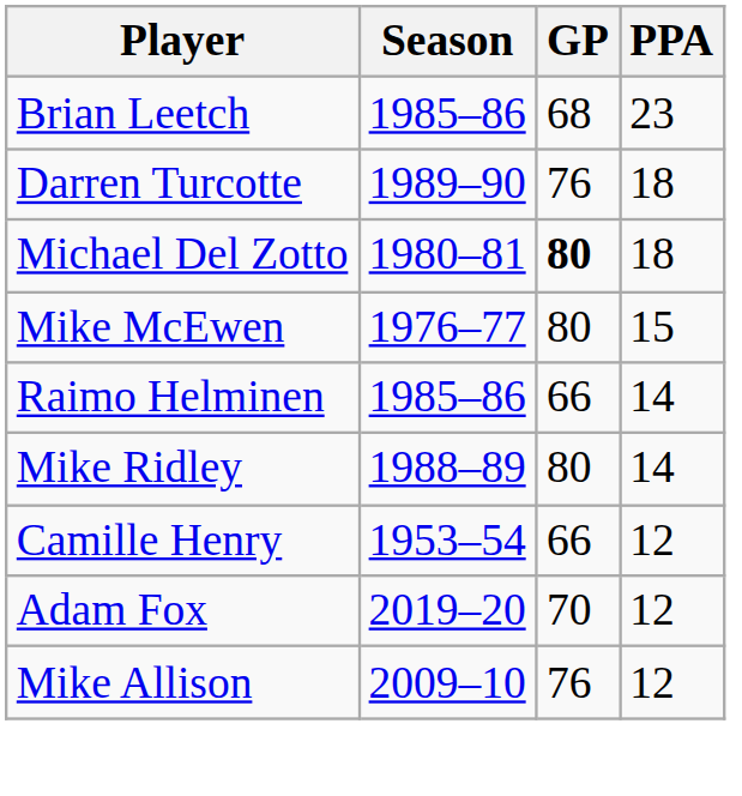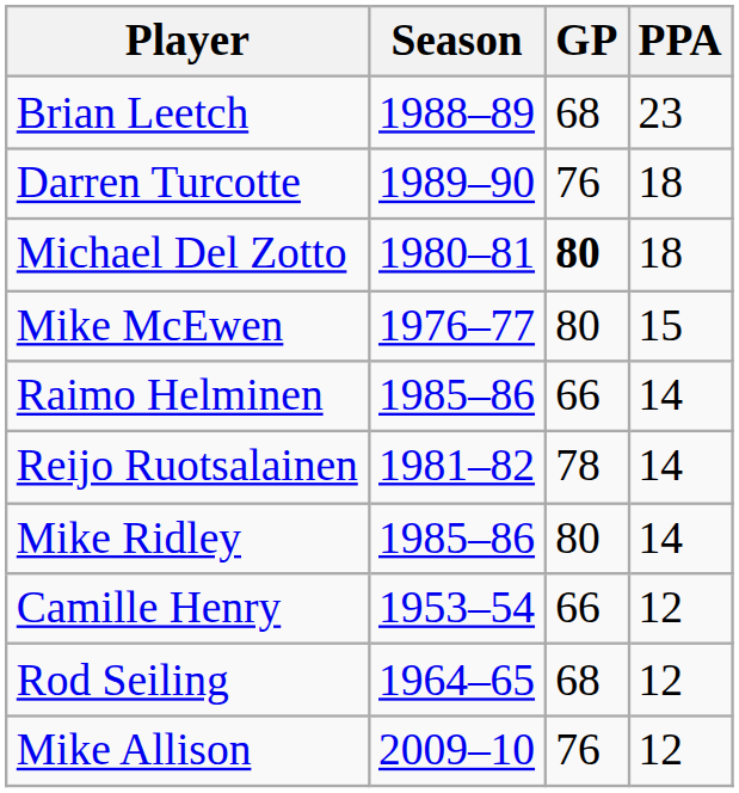 <table class="wikitable">
 <tr>
 <th>Player</th>
 <th>Season</th>
 <th>GP</th>
 <th>PPA</th>
 </tr>
 <tr>
 <td><a href='#'>Brian Leetch</a></td>
-<td><a href='#'>1985–86</a></td>
+<td><a href='#'>1988–89</a></td>
 <td>68</td>
 <td>23</td>
 </tr>
 <tr>
 <td><a href='#'>Darren Turcotte</a></td>
 <td><a href='#'>1989–90</a></td>
 <td>76</td>
 <td>18</td>
 </tr>
 <tr>
 <td><a href='#'>Michael Del Zotto</a></td>
 <td><a href='#'>1980–81</a></td>
 <td><strong>80</strong></td>
 <td>18</td>
 </tr>
 <tr>
 <td><a href='#'>Mike McEwen</a></td>
 <td><a href='#'>1976–77</a></td>
 <td>80</td>
 <td>15</td>
 </tr>
 <tr>
 <td><a href='#'>Raimo Helminen</a></td>
 <td><a href='#'>1985–86</a></td>
 <td>66</td>
 <td>14</td>
 </tr>
 <tr>
+<td><a href='#'>Reijo Ruotsalainen</a></td>
+<td><a href='#'>1981–82</a></td>
+<td>78</td>
+<td>14</td>
+</tr>
+<tr>
 <td><a href='#'>Mike Ridley</a></td>
-<td><a href='#'>1988–89</a></td>
+<td><a href='#'>1985–86</a></td>
 <td>80</td>
 <td>14</td>
 </tr>
 <tr>
 <td><a href='#'>Camille Henry</a></td>
 <td><a href='#'>1953–54</a></td>
 <td>66</td>
 <td>12</td>
 </tr>
 <tr>
-<td><a href='#'>Adam Fox</a></td>
-<td><a href='#'>2019–20</a></td>
-<td>70</td>
+<td><a href='#'>Rod Seiling</a></td>
+<td><a href='#'>1964–65</a></td>
+<td>68</td>
 <td>12</td>
 </tr>
 <tr>
 <td><a href='#'>Mike Allison</a></td>
 <td><a href='#'>2009–10</a></td>
 <td>76</td>
 <td>12</td>
 </tr>
 </table>
